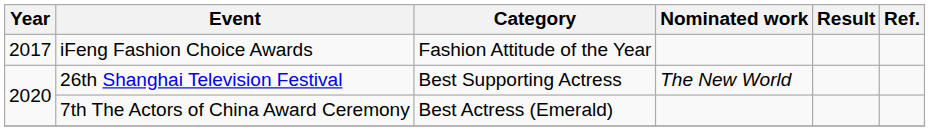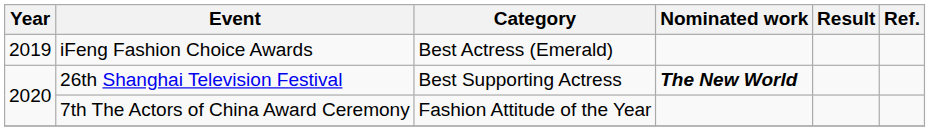 <table class="wikitable">
 <tr>
 <th>Year</th>
 <th>Event</th>
 <th>Category</th>
 <th>Nominated work</th>
 <th>Result</th>
 <th>Ref.</th>
 </tr>
 <tr>
-<td>2017</td>
+<td>2019</td>
 <td>iFeng Fashion Choice Awards</td>
-<td>Fashion Attitude of the Year</td>
+<td>Best Actress (Emerald)</td>
 <td></td>
 <td></td>
 <td></td>
 </tr>
 <tr>
 <td rowspan=2>2020</td>
 <td>26th <a href='#'>Shanghai Television Festival</a></td>
 <td>Best Supporting Actress</td>
-<td><em>The New World</em></td>
+<td><strong><em>The New World</em></strong></td>
 <td></td>
 <td></td>
 </tr>
 <tr>
 <td>7th The Actors of China Award Ceremony</td>
-<td>Best Actress (Emerald)</td>
+<td>Fashion Attitude of the Year</td>
 <td></td>
 <td></td>
 <td></td>
 </tr>
 <tr>
 </tr>
 </table>
